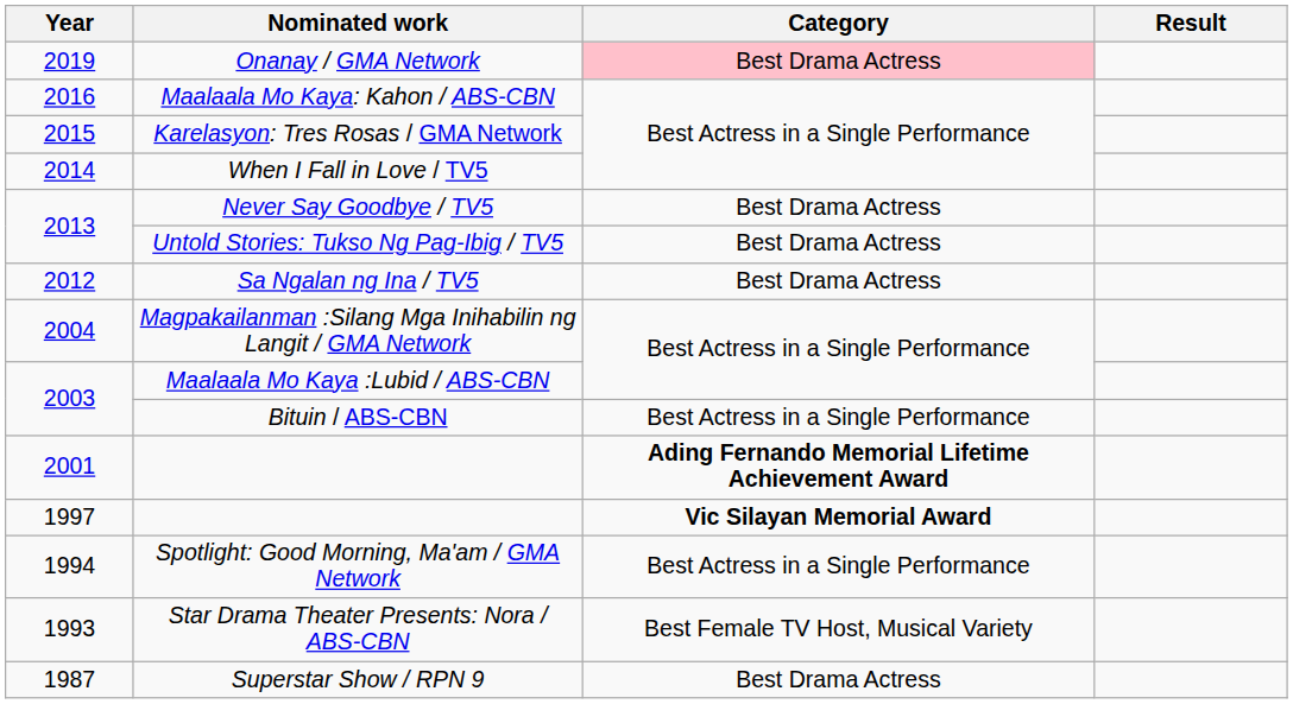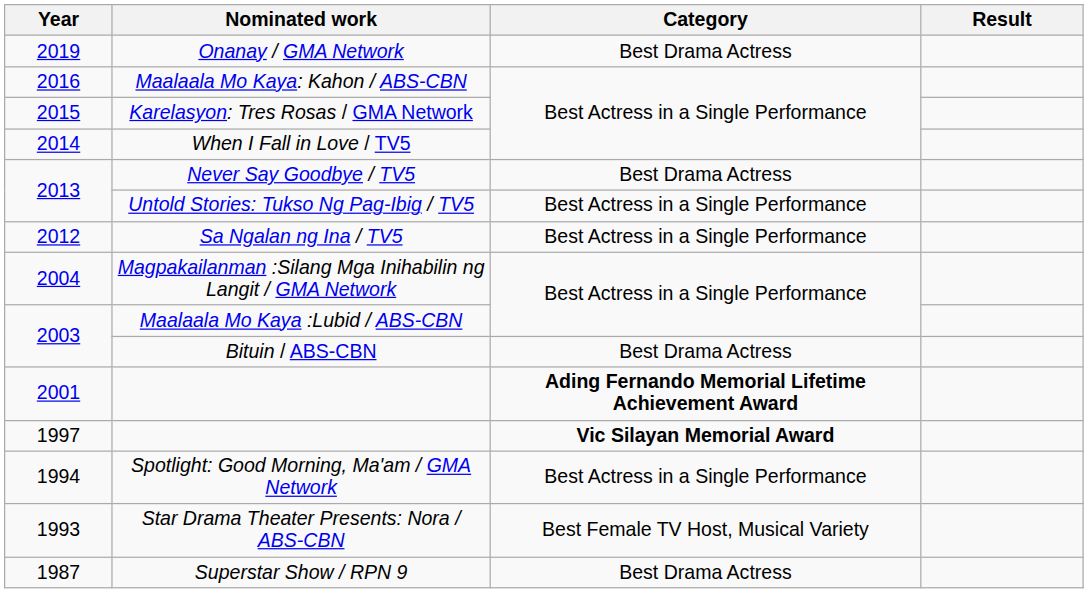 <table width="70%" class="wikitable sortable">
 <tr>
 <th width="10%">Year</th>
 <th width="35%">Nominated work</th>
 <th width="40%">Category</th>
 <th width="15%">Result</th>
 </tr>
 <tr>
 <td align="center"><a href='#'>2019</a></td>
 <td align="center"><em><a href='#'>Onanay</a>  /   <a href='#'>GMA Network</a></em></td>
-<td align="center" style="background: pink;">Best Drama Actress</td>
+<td align="center">Best Drama Actress</td>
 <td></td>
 </tr>
 <tr>
 <td align="center"><a href='#'>2016</a></td>
 <td align="center"><em><a href='#'>Maalaala Mo Kaya</a>: Kahon  /   <a href='#'>ABS-CBN</a></em></td>
 <td rowspan=3 align="center">Best Actress in a Single Performance</td>
 <td></td>
 </tr>
 <tr>
 <td align="center"><a href='#'>2015</a></td>
 <td align="center"><em><a href='#'>Karelasyon</a>: Tres Rosas</em> /   <a href='#'>GMA Network</a></td>
 <td></td>
 </tr>
 <tr>
 <td align="center"><a href='#'>2014</a></td>
 <td align="center"><em>When I Fall in Love</em> /  <a href='#'>TV5</a></td>
 <td></td>
 </tr>
 <tr>
 <td rowspan=2 align="center"><a href='#'>2013</a></td>
 <td align="center"><em><a href='#'>Never Say Goodbye</a>  /  <a href='#'>TV5</a></em></td>
 <td align="center">Best Drama Actress</td>
 <td></td>
 </tr>
 <tr>
 <td align="center"><em><a href='#'>Untold Stories: Tukso Ng Pag-Ibig</a>  /  <a href='#'>TV5</a></em></td>
-<td align="center">Best Drama Actress</td>
+<td align="center">Best Actress in a Single Performance</td>
 <td></td>
 </tr>
 <tr>
 <td align="center"><a href='#'>2012</a></td>
 <td align="center"><em><a href='#'>Sa Ngalan ng Ina</a>  /  <a href='#'>TV5</a></em></td>
-<td align="center">Best Drama Actress</td>
+<td align="center">Best Actress in a Single Performance</td>
 <td></td>
 </tr>
 <tr>
 <td align="center"><a href='#'>2004</a></td>
 <td align="center"><em><a href='#'>Magpakailanman</a>  :Silang Mga Inihabilin ng Langit  /   <a href='#'>GMA Network</a></em></td>
 <td rowspan=2  align="center">Best Actress in a Single Performance</td>
 <td></td>
 </tr>
 <tr>
 <td rowspan=2  align="center"><a href='#'>2003</a></td>
 <td align="center"><em><a href='#'>Maalaala Mo Kaya</a>  :Lubid  /   <a href='#'>ABS-CBN</a></em></td>
 <td></td>
 </tr>
 <tr>
 <td align="center"><em>Bituin</em> /   <a href='#'>ABS-CBN</a></td>
-<td align="center">Best Actress in a Single Performance</td>
+<td align="center">Best Drama Actress</td>
 <td></td>
 </tr>
 <tr>
 <td align="center"><a href='#'>2001</a></td>
 <td align="center"></td>
 <td align="center"><strong>Ading Fernando Memorial Lifetime Achievement Award</strong></td>
 <td></td>
 </tr>
 <tr>
 <td align="center">1997</td>
 <td align="center"></td>
 <td align="center"><strong>Vic Silayan Memorial Award</strong></td>
 <td></td>
 </tr>
 <tr>
 <td align="center">1994</td>
 <td align="center"><em>Spotlight: Good Morning, Ma'am  / <a href='#'>GMA Network</a></em></td>
 <td align="center">Best Actress in a Single Performance</td>
 <td></td>
 </tr>
 <tr>
 <td align="center">1993</td>
 <td align="center"><em>Star Drama Theater Presents: Nora  / <a href='#'>ABS-CBN</a></em></td>
 <td align="center">Best Female TV Host, Musical Variety</td>
 <td></td>
 </tr>
 <tr>
 <td align="center">1987</td>
 <td align="center"><em>Superstar Show  / RPN 9</em></td>
 <td align="center">Best Drama Actress</td>
 <td></td>
 </tr>
 </table>
